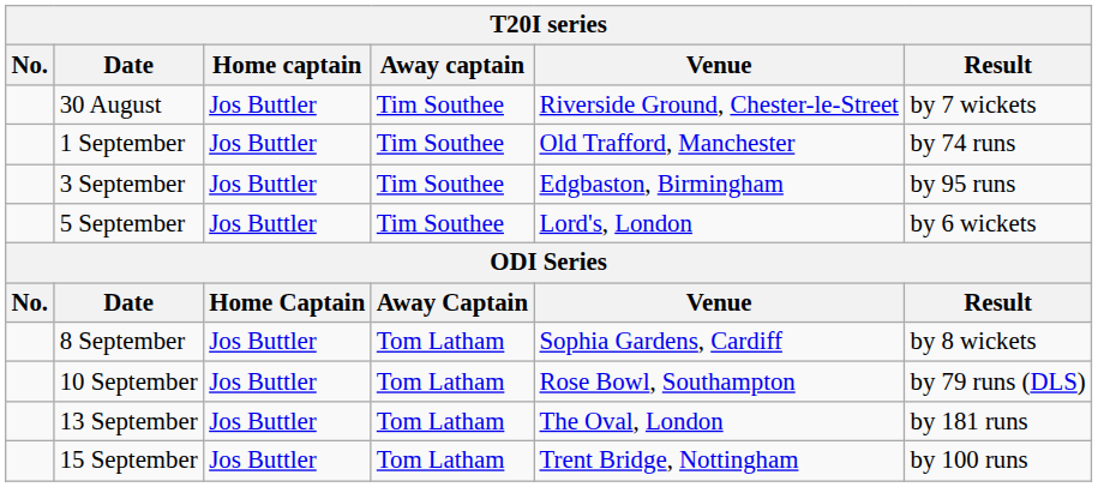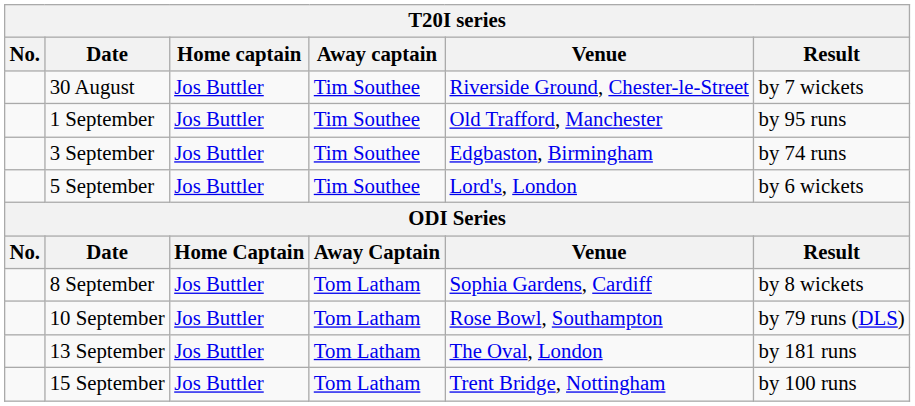 <table class="wikitable">
 <tr>
 <th colspan="9">T20I series</th>
 </tr>
 <tr>
 <th>No.</th>
 <th>Date</th>
 <th>Home captain</th>
 <th>Away captain</th>
 <th>Venue</th>
 <th>Result</th>
 </tr>
 <tr>
 <td></td>
 <td>30 August</td>
 <td><a href='#'>Jos Buttler</a></td>
 <td><a href='#'>Tim Southee</a></td>
 <td><a href='#'>Riverside Ground</a>, <a href='#'>Chester-le-Street</a></td>
 <td> by 7 wickets</td>
 </tr>
 <tr>
 <td></td>
 <td>1 September</td>
 <td><a href='#'>Jos Buttler</a></td>
 <td><a href='#'>Tim Southee</a></td>
 <td><a href='#'>Old Trafford</a>, <a href='#'>Manchester</a></td>
-<td> by 74 runs</td>
+<td> by 95 runs</td>
 </tr>
 <tr>
 <td></td>
 <td>3 September</td>
 <td><a href='#'>Jos Buttler</a></td>
 <td><a href='#'>Tim Southee</a></td>
 <td><a href='#'>Edgbaston</a>, <a href='#'>Birmingham</a></td>
-<td> by 95 runs</td>
+<td> by 74 runs</td>
 </tr>
 <tr>
 <td></td>
 <td>5 September</td>
 <td><a href='#'>Jos Buttler</a></td>
 <td><a href='#'>Tim Southee</a></td>
 <td><a href='#'>Lord's</a>, <a href='#'>London</a></td>
 <td> by 6 wickets</td>
 </tr>
 <tr>
 <th colspan="9">ODI Series</th>
 </tr>
 <tr>
 <th>No.</th>
 <th>Date</th>
 <th>Home Captain</th>
 <th>Away Captain</th>
 <th>Venue</th>
 <th>Result</th>
 </tr>
 <tr>
 <td></td>
 <td>8 September</td>
 <td><a href='#'>Jos Buttler</a></td>
 <td><a href='#'>Tom Latham</a></td>
 <td><a href='#'>Sophia Gardens</a>, <a href='#'>Cardiff</a></td>
 <td> by 8 wickets</td>
 </tr>
 <tr>
 <td></td>
 <td>10 September</td>
 <td><a href='#'>Jos Buttler</a></td>
 <td><a href='#'>Tom Latham</a></td>
 <td><a href='#'>Rose Bowl</a>, <a href='#'>Southampton</a></td>
 <td> by 79 runs (<a href='#'>DLS</a>)</td>
 </tr>
 <tr>
 <td></td>
 <td>13 September</td>
 <td><a href='#'>Jos Buttler</a></td>
 <td><a href='#'>Tom Latham</a></td>
 <td><a href='#'>The Oval</a>, <a href='#'>London</a></td>
 <td> by 181 runs</td>
 </tr>
 <tr>
 <td></td>
 <td>15 September</td>
 <td><a href='#'>Jos Buttler</a></td>
 <td><a href='#'>Tom Latham</a></td>
 <td><a href='#'>Trent Bridge</a>, <a href='#'>Nottingham</a></td>
 <td> by 100 runs</td>
 </tr>
 </table>
